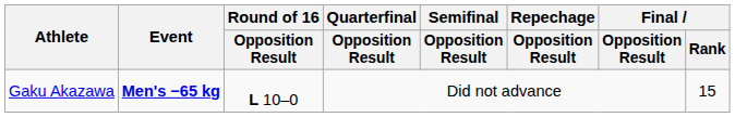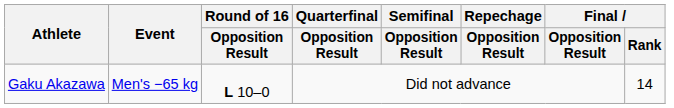 <table class="wikitable" style="font-size:90%">
 <tr>
 <th rowspan=2>Athlete</th>
 <th rowspan=2>Event</th>
 <th>Round of 16</th>
 <th>Quarterfinal</th>
 <th>Semifinal</th>
 <th>Repechage</th>
 <th colspan=2>Final / </th>
 </tr>
 <tr style="font-size: 95%">
 <th>Opposition<br>Result</th>
 <th>Opposition<br>Result</th>
 <th>Opposition<br>Result</th>
 <th>Opposition<br>Result</th>
 <th>Opposition<br>Result</th>
 <th>Rank</th>
 </tr>
 <tr align=center>
 <td align=left><a href='#'>Gaku Akazawa</a></td>
-<td align=left><strong><a href='#'>Men's −65 kg</a></strong></td>
+<td align=left><a href='#'>Men's −65 kg</a></td>
 <td><br><strong>L</strong> 10–0</td>
 <td colspan="4">Did not advance</td>
-<td>15</td>
+<td>14</td>
 </tr>
 </table>
